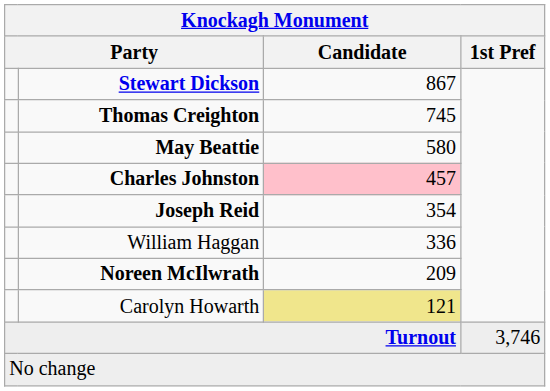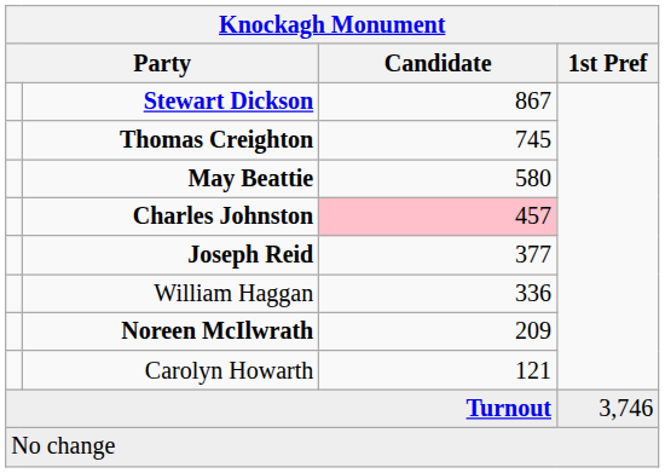 <table class="wikitable">
 <tr>
 <th colspan="4" align="center"><a href='#'>Knockagh Monument</a></th>
 </tr>
 <tr>
 <th colspan="2" align="center" width=200>Party</th>
 <th width=150>Candidate</th>
 <th width=60>1st Pref</th>
 </tr>
 <tr>
 <td></td>
 <td align="right"><strong><a href='#'>Stewart Dickson</a></strong></td>
 <td align="right">867</td>
 </tr>
 <tr>
 <td></td>
 <td align="right"><strong>Thomas Creighton</strong></td>
 <td align="right">745</td>
 </tr>
 <tr>
 <td></td>
 <td align="right"><strong>May Beattie</strong></td>
 <td align="right">580</td>
 </tr>
 <tr>
 <td></td>
 <td align="right"><strong>Charles Johnston</strong></td>
 <td align="right" style="background: pink;">457</td>
 </tr>
 <tr>
 <td></td>
 <td align="right"><strong>Joseph Reid</strong></td>
-<td align="right">354</td>
+<td align="right">377</td>
 </tr>
 <tr>
 <td></td>
 <td align="right">William Haggan</td>
 <td align="right">336</td>
 </tr>
 <tr>
 <td></td>
 <td align="right"><strong>Noreen McIlwrath</strong></td>
 <td align="right">209</td>
 </tr>
 <tr>
 <td></td>
 <td align="right">Carolyn Howarth</td>
-<td align="right" style="background: khaki;">121</td>
+<td align="right">121</td>
 </tr>
 <tr bgcolor="EEEEEE">
 <td colspan=3 align="right"><strong><a href='#'>Turnout</a></strong></td>
 <td align="right">3,746</td>
 </tr>
 <tr bgcolor="EEEEEE">
 <td colspan=4>No change</td>
 </tr>
 </table>
